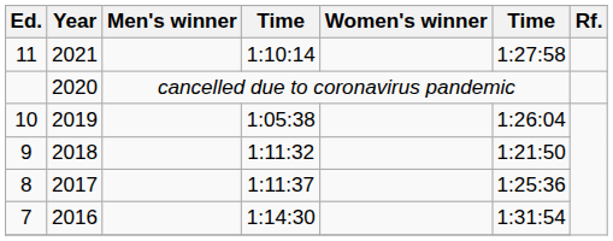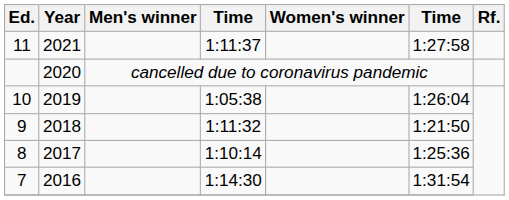 <table class="wikitable sortable" style=" text-align:center;">
 <tr>
 <th class="unsortable">Ed.</th>
 <th>Year</th>
 <th>Men's winner</th>
 <th>Time</th>
 <th>Women's winner</th>
 <th>Time</th>
 <th class="unsortable">Rf.</th>
 </tr>
 <tr>
 <td>11</td>
 <td>2021</td>
 <td align=left></td>
-<td>1:10:14</td>
+<td>1:11:37</td>
 <td align=left></td>
 <td>1:27:58</td>
 </tr>
 <tr>
 <td></td>
 <td>2020</td>
 <td colspan="4" align="center" data-sort-value=""><em>cancelled due to coronavirus pandemic</em></td>
 <td></td>
 </tr>
 <tr>
 <td>10</td>
 <td>2019</td>
 <td align=left></td>
 <td>1:05:38</td>
 <td align=left></td>
 <td>1:26:04</td>
 </tr>
 <tr>
 <td>9</td>
 <td>2018</td>
 <td align=left></td>
 <td>1:11:32</td>
 <td align=left></td>
 <td>1:21:50</td>
 </tr>
 <tr>
 <td>8</td>
 <td>2017</td>
 <td align=left></td>
-<td>1:11:37</td>
+<td>1:10:14</td>
 <td align=left></td>
 <td>1:25:36</td>
 </tr>
 <tr>
 <td>7</td>
 <td>2016</td>
 <td align=left></td>
 <td>1:14:30</td>
 <td align=left></td>
 <td>1:31:54</td>
 </tr>
 <tr>
 </tr>
 </table>
